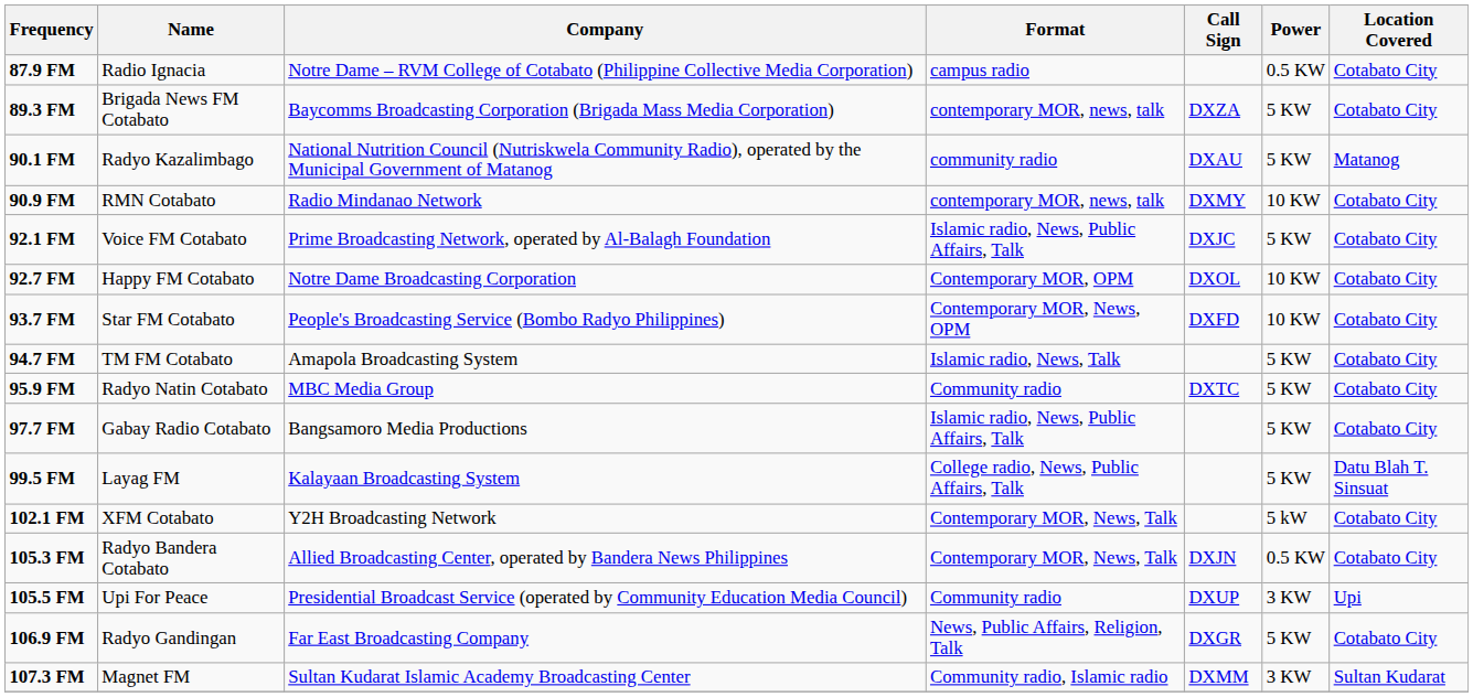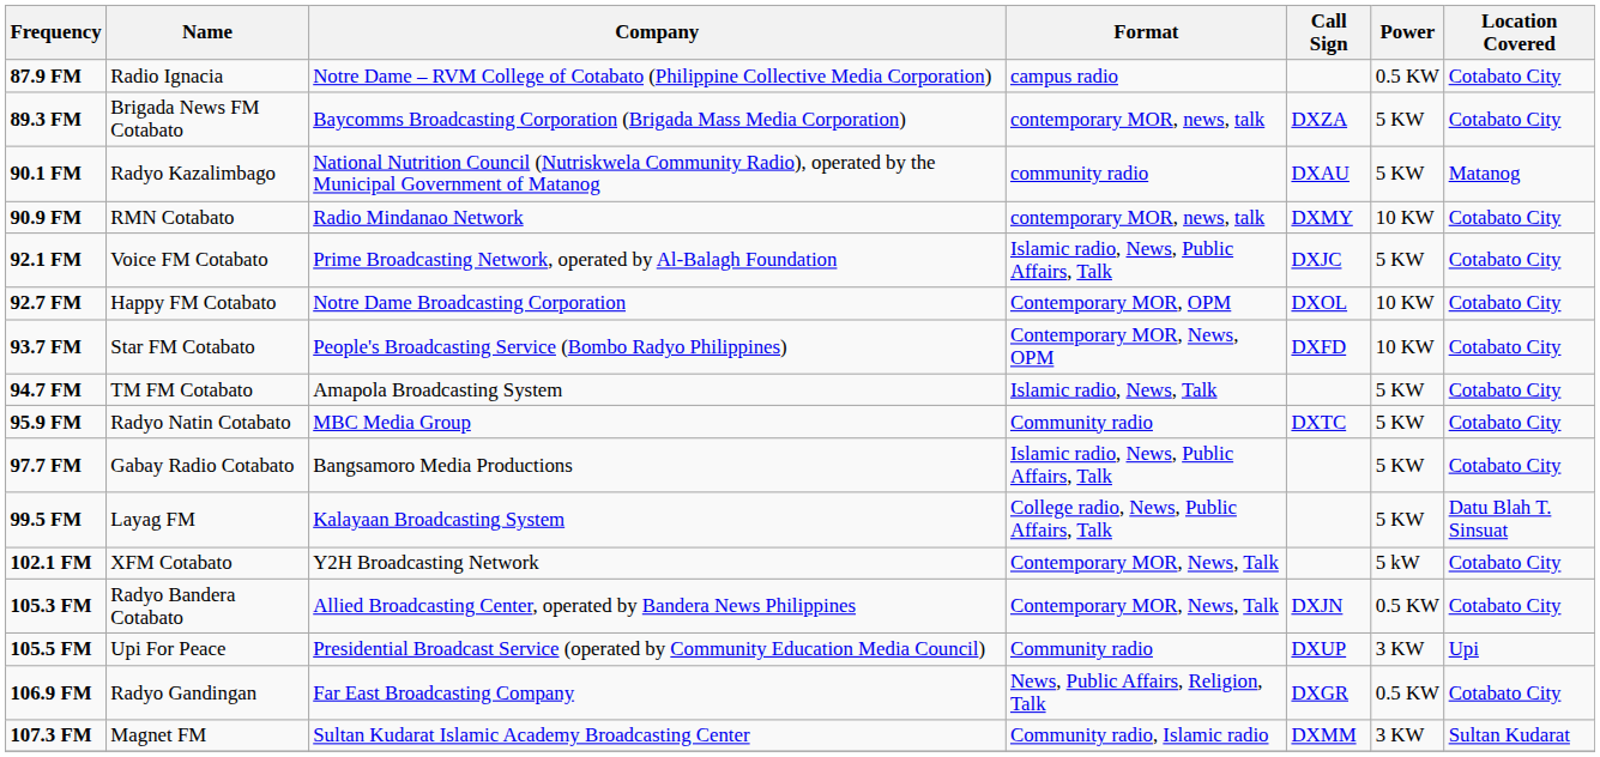 <table class="sortable wikitable" style="width:100%">
 <tr>
 <th>Frequency</th>
 <th>Name</th>
 <th>Company</th>
 <th>Format</th>
 <th>Call Sign</th>
 <th>Power</th>
 <th>Location Covered</th>
 </tr>
 <tr>
 <td><strong>87.9 FM</strong></td>
 <td>Radio Ignacia</td>
 <td><a href='#'>Notre Dame – RVM College of Cotabato</a> (<a href='#'>Philippine Collective Media Corporation</a>)</td>
 <td><a href='#'>campus radio</a></td>
 <td></td>
 <td>0.5 KW</td>
 <td><a href='#'>Cotabato City</a></td>
 </tr>
 <tr>
 <td><strong>89.3 FM</strong></td>
 <td>Brigada News FM Cotabato</td>
 <td><a href='#'>Baycomms Broadcasting Corporation</a> (<a href='#'>Brigada Mass Media Corporation</a>)</td>
 <td><a href='#'>contemporary MOR</a>, <a href='#'>news</a>, <a href='#'>talk</a></td>
 <td><a href='#'>DXZA</a></td>
 <td>5 KW</td>
 <td><a href='#'>Cotabato City</a></td>
 </tr>
 <tr>
 <td><strong>90.1 FM</strong></td>
 <td>Radyo Kazalimbago</td>
 <td><a href='#'>National Nutrition Council</a> (<a href='#'>Nutriskwela Community Radio</a>), operated by the <a href='#'>Municipal Government of Matanog</a></td>
 <td><a href='#'>community radio</a></td>
 <td><a href='#'>DXAU</a></td>
 <td>5 KW</td>
 <td><a href='#'>Matanog</a></td>
 </tr>
 <tr>
 <td><strong>90.9 FM</strong></td>
 <td>RMN Cotabato</td>
 <td><a href='#'>Radio Mindanao Network</a></td>
 <td><a href='#'>contemporary MOR</a>, <a href='#'>news</a>, <a href='#'>talk</a></td>
 <td><a href='#'>DXMY</a></td>
 <td>10 KW</td>
 <td><a href='#'>Cotabato City</a></td>
 </tr>
 <tr>
 <td><strong>92.1 FM</strong></td>
 <td>Voice FM Cotabato</td>
 <td><a href='#'>Prime Broadcasting Network</a>, operated by <a href='#'>Al-Balagh Foundation</a></td>
 <td><a href='#'>Islamic radio</a>, <a href='#'>News</a>, <a href='#'>Public Affairs</a>, <a href='#'>Talk</a></td>
 <td><a href='#'>DXJC</a></td>
 <td>5 KW</td>
 <td><a href='#'>Cotabato City</a></td>
 </tr>
 <tr>
 <td><strong>92.7 FM</strong></td>
 <td>Happy FM Cotabato</td>
 <td><a href='#'>Notre Dame Broadcasting Corporation</a></td>
 <td><a href='#'>Contemporary MOR</a>, <a href='#'>OPM</a></td>
 <td><a href='#'>DXOL</a></td>
 <td>10 KW</td>
 <td><a href='#'>Cotabato City</a></td>
 </tr>
 <tr>
 <td><strong>93.7 FM</strong></td>
 <td>Star FM Cotabato</td>
 <td><a href='#'>People's Broadcasting Service</a> (<a href='#'>Bombo Radyo Philippines</a>)</td>
 <td><a href='#'>Contemporary MOR</a>, <a href='#'>News</a>, <a href='#'>OPM</a></td>
 <td><a href='#'>DXFD</a></td>
 <td>10 KW</td>
 <td><a href='#'>Cotabato City</a></td>
 </tr>
 <tr>
 <td><strong>94.7 FM</strong></td>
 <td>TM FM Cotabato</td>
 <td>Amapola Broadcasting System</td>
 <td><a href='#'>Islamic radio</a>, <a href='#'>News</a>, <a href='#'>Talk</a></td>
 <td></td>
 <td>5 KW</td>
 <td><a href='#'>Cotabato City</a></td>
 </tr>
 <tr>
 <td><strong>95.9 FM</strong></td>
 <td>Radyo Natin Cotabato</td>
 <td><a href='#'>MBC Media Group</a></td>
 <td><a href='#'>Community radio</a></td>
 <td><a href='#'>DXTC</a></td>
 <td>5 KW</td>
 <td><a href='#'>Cotabato City</a></td>
 </tr>
 <tr>
 <td><strong>97.7 FM</strong></td>
 <td>Gabay Radio Cotabato</td>
 <td>Bangsamoro Media Productions</td>
 <td><a href='#'>Islamic radio</a>, <a href='#'>News</a>, <a href='#'>Public Affairs</a>, <a href='#'>Talk</a></td>
 <td></td>
 <td>5 KW</td>
 <td><a href='#'>Cotabato City</a></td>
 </tr>
 <tr>
 <td><strong>99.5 FM</strong></td>
 <td>Layag FM</td>
 <td><a href='#'>Kalayaan Broadcasting System</a></td>
 <td><a href='#'>College radio</a>, <a href='#'>News</a>, <a href='#'>Public Affairs</a>, <a href='#'>Talk</a></td>
 <td></td>
 <td>5 KW</td>
 <td><a href='#'>Datu Blah T. Sinsuat</a></td>
 </tr>
 <tr>
 <td><strong>102.1 FM</strong></td>
 <td>XFM Cotabato</td>
 <td>Y2H Broadcasting Network</td>
 <td><a href='#'>Contemporary MOR</a>, <a href='#'>News</a>, <a href='#'>Talk</a></td>
 <td></td>
 <td>5 kW</td>
 <td><a href='#'>Cotabato City</a></td>
 </tr>
 <tr>
 <td><strong>105.3 FM</strong></td>
 <td>Radyo Bandera Cotabato</td>
 <td><a href='#'>Allied Broadcasting Center</a>, operated by <a href='#'>Bandera News Philippines</a></td>
 <td><a href='#'>Contemporary MOR</a>, <a href='#'>News</a>, <a href='#'>Talk</a></td>
 <td><a href='#'>DXJN</a></td>
 <td>0.5 KW</td>
 <td><a href='#'>Cotabato City</a></td>
 </tr>
 <tr>
 <td><strong>105.5 FM</strong></td>
 <td>Upi For Peace</td>
 <td><a href='#'>Presidential Broadcast Service</a> (operated by <a href='#'>Community Education Media Council</a>)</td>
 <td><a href='#'>Community radio</a></td>
 <td><a href='#'>DXUP</a></td>
 <td>3 KW</td>
 <td><a href='#'>Upi</a></td>
 </tr>
 <tr>
 <td><strong>106.9 FM</strong></td>
 <td>Radyo Gandingan</td>
 <td><a href='#'>Far East Broadcasting Company</a></td>
 <td><a href='#'>News</a>, <a href='#'>Public Affairs</a>, <a href='#'>Religion</a>, <a href='#'>Talk</a></td>
 <td><a href='#'>DXGR</a></td>
-<td>5 KW</td>
+<td>0.5 KW</td>
 <td><a href='#'>Cotabato City</a></td>
 </tr>
 <tr>
 <td><strong>107.3 FM</strong></td>
 <td>Magnet FM</td>
 <td><a href='#'>Sultan Kudarat Islamic Academy Broadcasting Center</a></td>
 <td><a href='#'>Community radio</a>, <a href='#'>Islamic radio</a></td>
 <td><a href='#'>DXMM</a></td>
 <td>3 KW</td>
 <td><a href='#'>Sultan Kudarat</a></td>
 </tr>
 <tr>
 </tr>
 </table>
